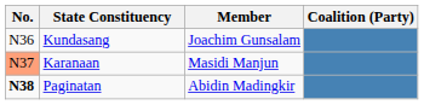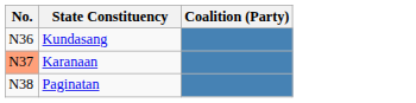 <table class="wikitable sortable">
 <tr>
 <th width="30">No.</th>
 <th width="150">State Constituency</th>
-<th>Member</th>
 <th>Coalition (Party)</th>
 </tr>
 <tr>
 <td>N36</td>
 <td><a href='#'>Kundasang</a></td>
-<td><a href='#'>Joachim Gunsalam</a></td>
 <td style="background-color: #4682B4;"></td>
 </tr>
 <tr>
 <td style="background: lightsalmon;">N37</td>
 <td><a href='#'>Karanaan</a></td>
-<td><a href='#'>Masidi Manjun</a></td>
 <td style="background-color: #4682B4;"></td>
 </tr>
 <tr>
-<td><strong>N38</strong></td>
+<td>N38</td>
 <td><a href='#'>Paginatan</a></td>
-<td><a href='#'>Abidin Madingkir</a></td>
 <td style="background-color: #4682B4;"></td>
 </tr>
 </table>
